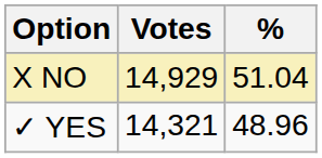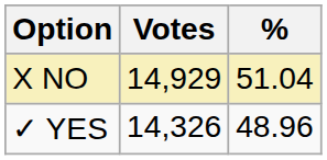 <table class="wikitable">
 <tr>
 <th>Option</th>
 <th>Votes</th>
 <th>%</th>
 </tr>
 <tr>
 <td style=background:#f8f1bd>X NO</td>
 <td style=background:#f8f1bd>14,929</td>
 <td style=background:#f8f1bd>51.04</td>
 </tr>
 <tr>
 <td>✓ YES</td>
-<td>14,321</td>
+<td>14,326</td>
 <td>48.96</td>
 </tr>
 </table>
